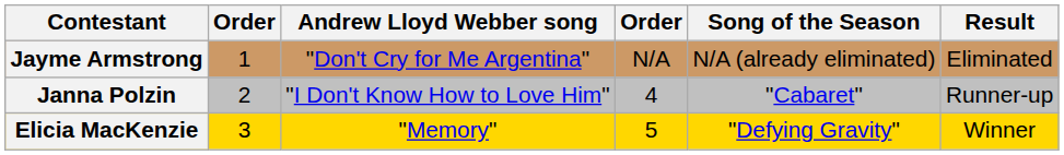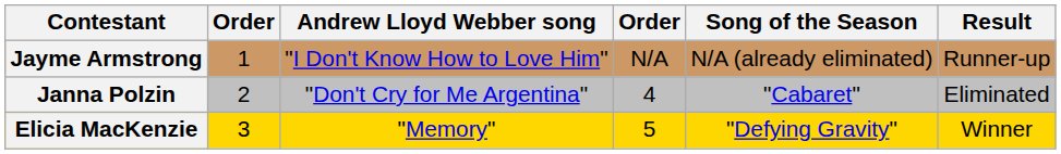 <table class="wikitable plainrowheaders" style="text-align:center;">
 <tr>
 <th scope="col">Contestant</th>
 <th scope="col">Order</th>
 <th scope="col">Andrew Lloyd Webber song</th>
 <th scope="col">Order</th>
 <th scope="col">Song of the Season</th>
 <th scope="col">Result</th>
 </tr>
 <tr style="background:#c96;">
 <th scope="row">Jayme Armstrong</th>
 <td>1</td>
-<td>"<a href='#'>Don't Cry for Me Argentina</a>"</td>
+<td>"<a href='#'>I Don't Know How to Love Him</a>"</td>
 <td>N/A</td>
 <td>N/A (already eliminated)</td>
-<td>Eliminated</td>
+<td>Runner-up</td>
 </tr>
 <tr style="background:silver;">
 <th scope="row">Janna Polzin</th>
 <td>2</td>
-<td>"<a href='#'>I Don't Know How to Love Him</a>"</td>
+<td>"<a href='#'>Don't Cry for Me Argentina</a>"</td>
 <td>4</td>
 <td>"<a href='#'>Cabaret</a>"</td>
-<td>Runner-up</td>
+<td>Eliminated</td>
 </tr>
 <tr style = "background:gold">
 <th scope="row">Elicia MacKenzie</th>
 <td>3</td>
 <td>"<a href='#'>Memory</a>"</td>
 <td>5</td>
 <td>"<a href='#'>Defying Gravity</a>"</td>
 <td>Winner</td>
 </tr>
 </table>
